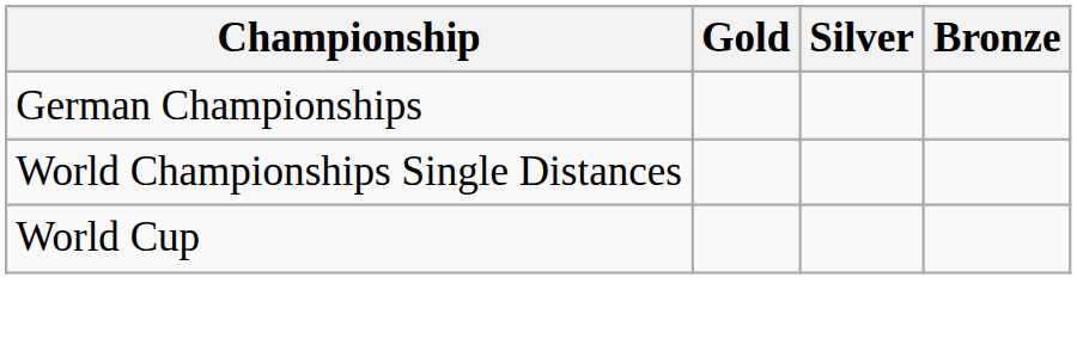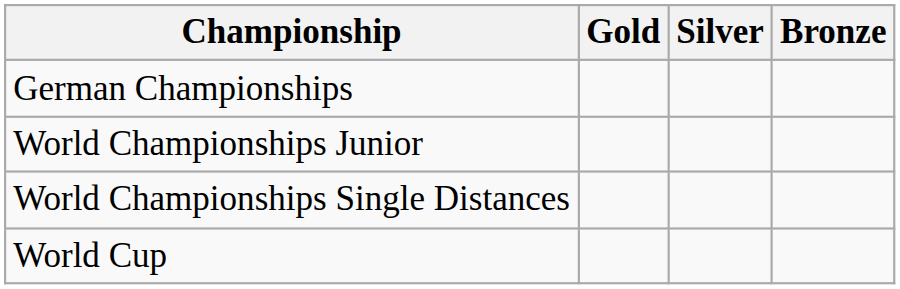 <table class="wikitable">
 <tr>
 <th>Championship</th>
 <th> Gold</th>
 <th> Silver</th>
 <th> Bronze</th>
 </tr>
 <tr>
 <td>German Championships</td>
+<td></td>
+<td></td>
+<td></td>
+</tr>
+<tr>
+<td>World Championships Junior</td>
 <td></td>
 <td></td>
 <td></td>
 </tr>
 <tr>
 <td>World Championships Single Distances</td>
 <td></td>
 <td></td>
 <td></td>
 </tr>
 <tr>
 <td>World Cup</td>
 <td></td>
 <td></td>
 <td></td>
 </tr>
 </table>
